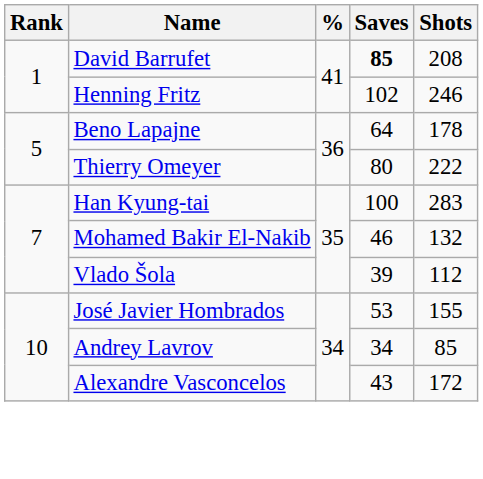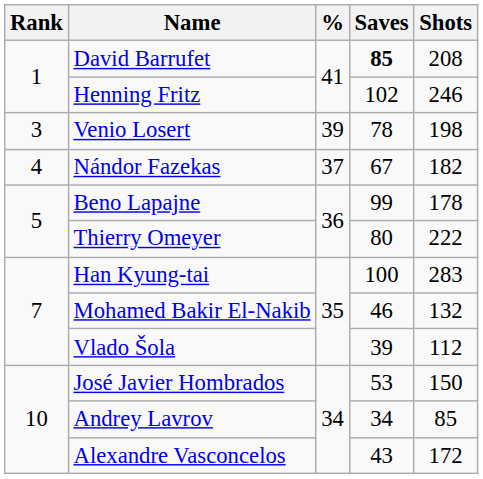 <table class="wikitable sortable" style="text-align: center;">
 <tr>
 <th>Rank</th>
 <th>Name</th>
 <th>%</th>
 <th>Saves</th>
 <th>Shots</th>
 </tr>
 <tr>
 <td rowspan=2>1</td>
 <td align=left> <a href='#'>David Barrufet</a></td>
 <td rowspan=2>41</td>
 <td><strong>85</strong></td>
 <td>208</td>
 </tr>
 <tr>
 <td align=left> <a href='#'>Henning Fritz</a></td>
 <td>102</td>
 <td>246</td>
 </tr>
 <tr>
+<td>3</td>
+<td align=left> <a href='#'>Venio Losert</a></td>
+<td>39</td>
+<td>78</td>
+<td>198</td>
+</tr>
+<tr>
+<td>4</td>
+<td align=left> <a href='#'>Nándor Fazekas</a></td>
+<td>37</td>
+<td>67</td>
+<td>182</td>
+</tr>
+<tr>
 <td rowspan=2>5</td>
 <td align=left> <a href='#'>Beno Lapajne</a></td>
 <td rowspan=2>36</td>
-<td>64</td>
+<td>99</td>
 <td>178</td>
 </tr>
 <tr>
 <td align=left> <a href='#'>Thierry Omeyer</a></td>
 <td>80</td>
 <td>222</td>
 </tr>
 <tr>
 <td rowspan=3>7</td>
 <td align=left> <a href='#'>Han Kyung-tai</a></td>
 <td rowspan=3>35</td>
 <td>100</td>
 <td>283</td>
 </tr>
 <tr>
 <td align=left> <a href='#'>Mohamed Bakir El-Nakib</a></td>
 <td>46</td>
 <td>132</td>
 </tr>
 <tr>
 <td align=left> <a href='#'>Vlado Šola</a></td>
 <td>39</td>
 <td>112</td>
 </tr>
 <tr>
 <td rowspan=3>10</td>
 <td align=left> <a href='#'>José Javier Hombrados</a></td>
 <td rowspan=3>34</td>
 <td>53</td>
-<td>155</td>
+<td>150</td>
 </tr>
 <tr>
 <td align=left> <a href='#'>Andrey Lavrov</a></td>
 <td>34</td>
 <td>85</td>
 </tr>
 <tr>
 <td align=left> <a href='#'>Alexandre Vasconcelos</a></td>
 <td>43</td>
 <td>172</td>
 </tr>
 </table>
